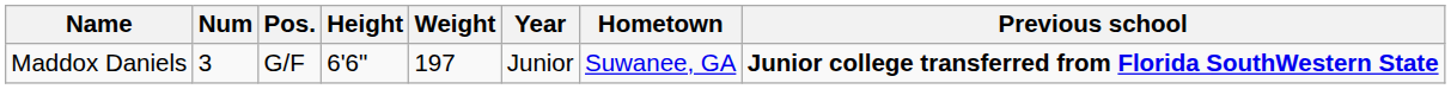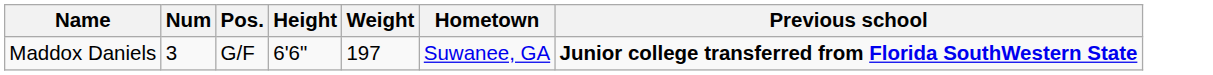 <table class="wikitable sortable" style="font-size:100%;" border="1">
 <tr>
 <th>Name</th>
 <th>Num</th>
 <th>Pos.</th>
 <th>Height</th>
 <th>Weight</th>
-<th>Year</th>
 <th>Hometown</th>
 <th class="unsortable">Previous school</th>
 </tr>
 <tr>
 <td>Maddox Daniels</td>
 <td>3</td>
 <td>G/F</td>
 <td>6'6"</td>
 <td>197</td>
-<td>Junior</td>
 <td><a href='#'>Suwanee, GA</a></td>
 <td><strong>Junior college transferred from <a href='#'>Florida SouthWestern State</a></strong></td>
 </tr>
 </table>
